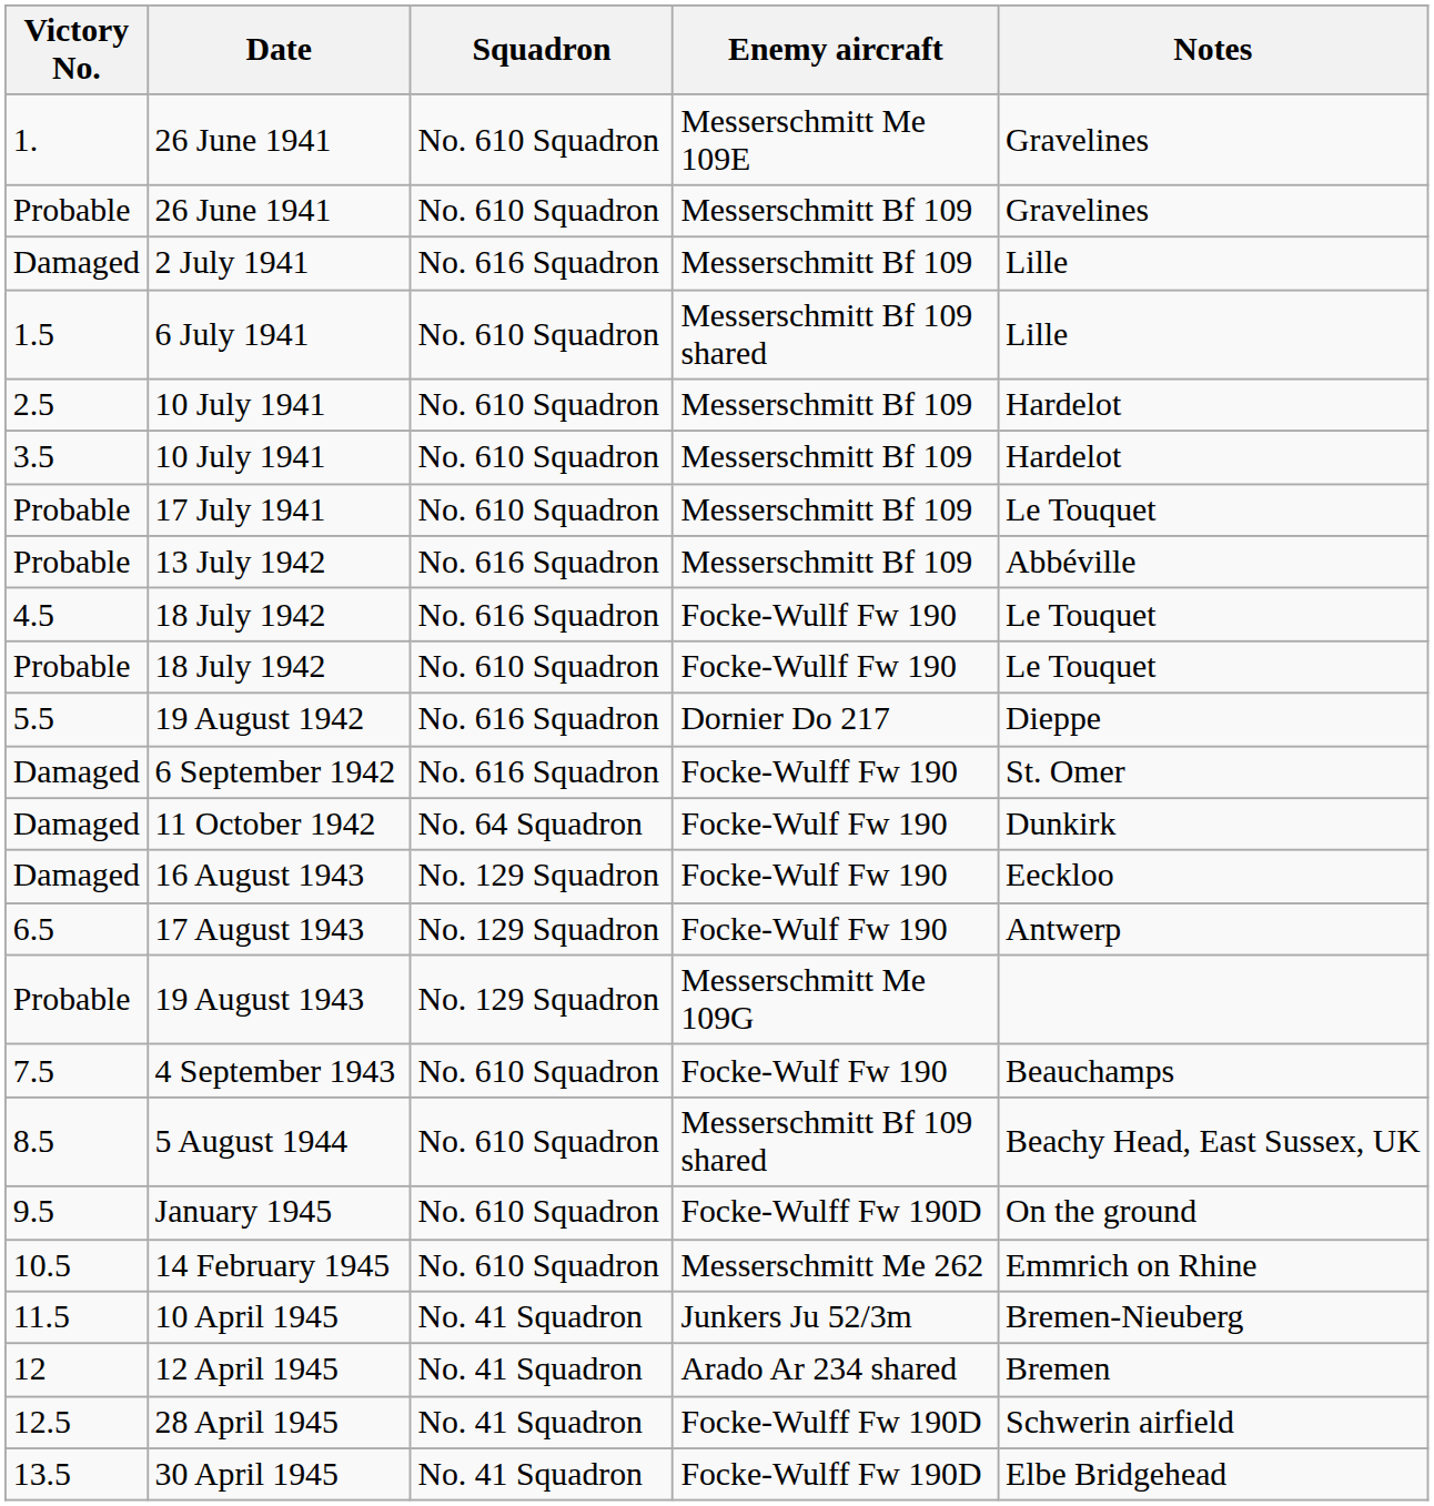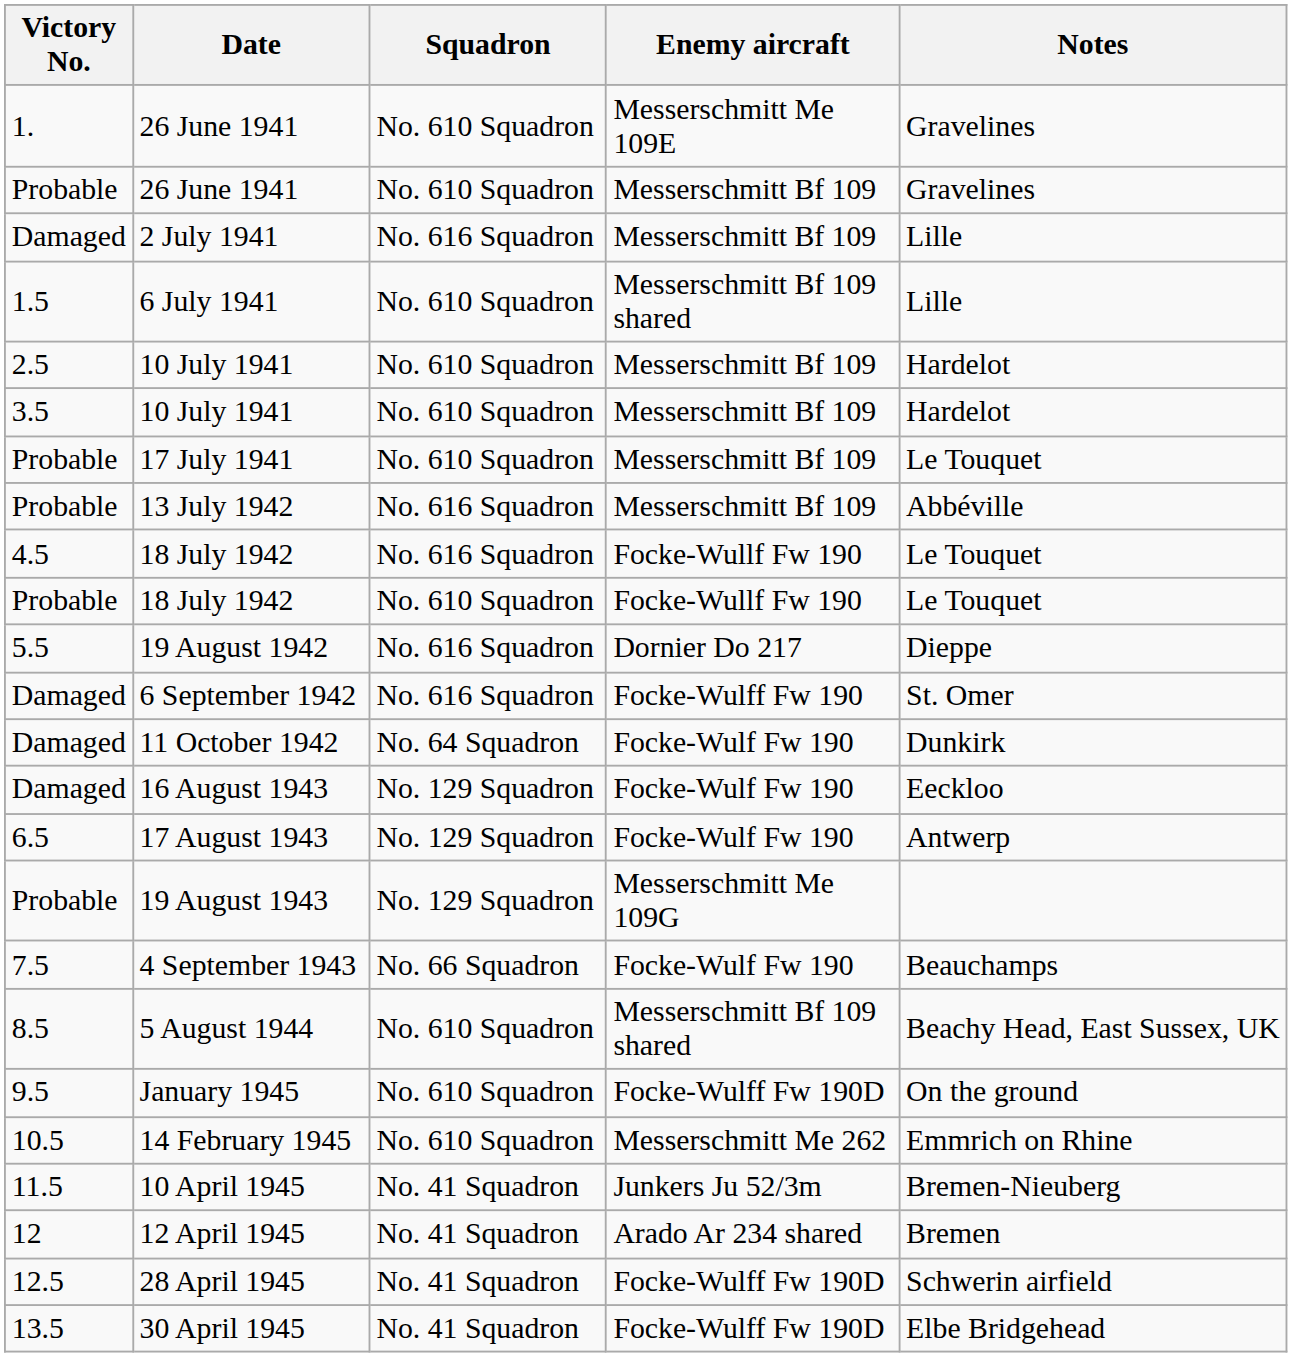 <table class="wikitable">
 <tr>
 <th style="width:60px; text-align:center;">Victory No.</th>
 <th style="width:120px; text-align:center;">Date</th>
 <th style="width:120px; text-align:center;">Squadron</th>
 <th style="width:150px; text-align:center;">Enemy aircraft</th>
 <th align=center>Notes</th>
 </tr>
 <tr>
 <td>1.</td>
 <td>26 June 1941</td>
 <td>No. 610 Squadron</td>
 <td>Messerschmitt Me 109E</td>
 <td>Gravelines</td>
 </tr>
 <tr>
 <td>Probable</td>
 <td>26 June 1941</td>
 <td>No. 610 Squadron</td>
 <td>Messerschmitt Bf 109</td>
 <td>Gravelines</td>
 </tr>
 <tr>
 <td>Damaged</td>
 <td>2 July 1941</td>
 <td>No. 616 Squadron</td>
 <td>Messerschmitt Bf 109</td>
 <td>Lille</td>
 </tr>
 <tr>
 <td>1.5</td>
 <td>6 July 1941</td>
 <td>No. 610 Squadron</td>
 <td>Messerschmitt Bf 109 shared</td>
 <td>Lille</td>
 </tr>
 <tr>
 <td>2.5</td>
 <td>10 July 1941</td>
 <td>No. 610 Squadron</td>
 <td>Messerschmitt Bf 109</td>
 <td>Hardelot</td>
 </tr>
 <tr>
 <td>3.5</td>
 <td>10 July 1941</td>
 <td>No. 610 Squadron</td>
 <td>Messerschmitt Bf 109</td>
 <td>Hardelot</td>
 </tr>
 <tr>
 <td>Probable</td>
 <td>17 July 1941</td>
 <td>No. 610 Squadron</td>
 <td>Messerschmitt Bf 109</td>
 <td>Le Touquet</td>
 </tr>
 <tr>
 <td>Probable</td>
 <td>13 July 1942</td>
 <td>No. 616 Squadron</td>
 <td>Messerschmitt Bf 109</td>
 <td>Abbéville</td>
 </tr>
 <tr>
 <td>4.5</td>
 <td>18 July 1942</td>
 <td>No. 616 Squadron</td>
 <td>Focke-Wullf Fw 190</td>
 <td>Le Touquet</td>
 </tr>
 <tr>
 <td>Probable</td>
 <td>18 July 1942</td>
 <td>No. 610 Squadron</td>
 <td>Focke-Wullf Fw 190</td>
 <td>Le Touquet</td>
 </tr>
 <tr>
 <td>5.5</td>
 <td>19 August 1942</td>
 <td>No. 616 Squadron</td>
 <td>Dornier Do 217</td>
 <td>Dieppe</td>
 </tr>
 <tr>
 <td>Damaged</td>
 <td>6 September 1942</td>
 <td>No. 616 Squadron</td>
 <td>Focke-Wulff Fw 190</td>
 <td>St. Omer</td>
 </tr>
 <tr>
 <td>Damaged</td>
 <td>11 October 1942</td>
 <td>No. 64 Squadron</td>
 <td>Focke-Wulf Fw 190</td>
 <td>Dunkirk</td>
 </tr>
 <tr>
 <td>Damaged</td>
 <td>16 August 1943</td>
 <td>No. 129 Squadron</td>
 <td>Focke-Wulf Fw 190</td>
 <td>Eeckloo</td>
 </tr>
 <tr>
 <td>6.5</td>
 <td>17 August 1943</td>
 <td>No. 129 Squadron</td>
 <td>Focke-Wulf Fw 190</td>
 <td>Antwerp</td>
 </tr>
 <tr>
 <td>Probable</td>
 <td>19 August 1943</td>
 <td>No. 129 Squadron</td>
 <td>Messerschmitt Me 109G</td>
 <td></td>
 </tr>
 <tr>
 <td>7.5</td>
 <td>4 September 1943</td>
-<td>No. 610 Squadron</td>
+<td>No. 66 Squadron</td>
 <td>Focke-Wulf Fw 190</td>
 <td>Beauchamps</td>
 </tr>
 <tr>
 <td>8.5</td>
 <td>5 August 1944</td>
 <td>No. 610 Squadron</td>
 <td>Messerschmitt Bf 109 shared</td>
 <td>Beachy Head, East Sussex, UK</td>
 </tr>
 <tr>
 <td>9.5</td>
 <td>January 1945</td>
 <td>No. 610 Squadron</td>
 <td>Focke-Wulff Fw 190D</td>
 <td>On the ground</td>
 </tr>
 <tr>
 <td>10.5</td>
 <td>14 February 1945</td>
 <td>No. 610 Squadron</td>
 <td>Messerschmitt Me 262</td>
 <td>Emmrich on Rhine</td>
 </tr>
 <tr>
 <td>11.5</td>
 <td>10 April 1945</td>
 <td>No. 41 Squadron</td>
 <td>Junkers Ju 52/3m</td>
 <td>Bremen-Nieuberg</td>
 </tr>
 <tr>
 <td>12</td>
 <td>12 April 1945</td>
 <td>No. 41 Squadron</td>
 <td>Arado Ar 234 shared</td>
 <td>Bremen</td>
 </tr>
 <tr>
 <td>12.5</td>
 <td>28 April 1945</td>
 <td>No. 41 Squadron</td>
 <td>Focke-Wulff Fw 190D</td>
 <td>Schwerin airfield</td>
 </tr>
 <tr>
 <td>13.5</td>
 <td>30 April 1945</td>
 <td>No. 41 Squadron</td>
 <td>Focke-Wulff Fw 190D</td>
 <td>Elbe Bridgehead</td>
 </tr>
 </table>
